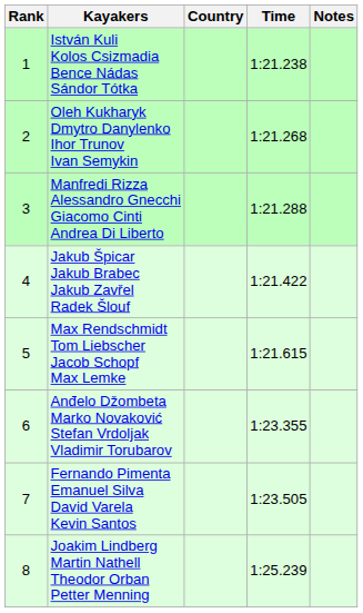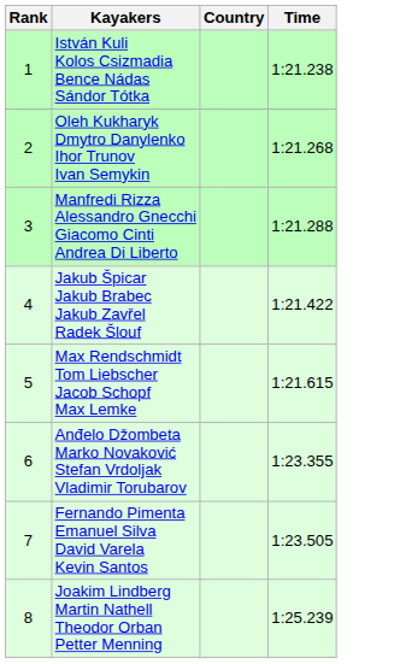 <table class="wikitable" style="text-align:center">
 <tr>
 <th>Rank</th>
 <th>Kayakers</th>
 <th>Country</th>
 <th>Time</th>
-<th>Notes</th>
 </tr>
 <tr bgcolor=bbffbb>
 <td>1</td>
 <td align=left><a href='#'>István Kuli</a><br><a href='#'>Kolos Csizmadia</a><br><a href='#'>Bence Nádas</a><br><a href='#'>Sándor Tótka</a></td>
 <td align=left></td>
 <td>1:21.238</td>
-<td></td>
 </tr>
 <tr bgcolor=bbffbb>
 <td>2</td>
 <td align=left><a href='#'>Oleh Kukharyk</a><br><a href='#'>Dmytro Danylenko</a><br><a href='#'>Ihor Trunov</a><br><a href='#'>Ivan Semykin</a></td>
 <td align=left></td>
 <td>1:21.268</td>
-<td></td>
 </tr>
 <tr bgcolor=bbffbb>
 <td>3</td>
 <td align=left><a href='#'>Manfredi Rizza</a><br><a href='#'>Alessandro Gnecchi</a><br><a href='#'>Giacomo Cinti</a><br><a href='#'>Andrea Di Liberto</a></td>
 <td align=left></td>
 <td>1:21.288</td>
-<td></td>
 </tr>
 <tr bgcolor=ddffdd>
 <td>4</td>
 <td align=left><a href='#'>Jakub Špicar</a><br><a href='#'>Jakub Brabec</a><br><a href='#'>Jakub Zavřel</a><br><a href='#'>Radek Šlouf</a></td>
 <td align=left></td>
 <td>1:21.422</td>
-<td></td>
 </tr>
 <tr bgcolor=ddffdd>
 <td>5</td>
 <td align=left><a href='#'>Max Rendschmidt</a><br><a href='#'>Tom Liebscher</a><br><a href='#'>Jacob Schopf</a><br><a href='#'>Max Lemke</a></td>
 <td align=left></td>
 <td>1:21.615</td>
-<td></td>
 </tr>
 <tr bgcolor=ddffdd>
 <td>6</td>
 <td align=left><a href='#'>Anđelo Džombeta</a><br><a href='#'>Marko Novaković</a><br><a href='#'>Stefan Vrdoljak</a><br><a href='#'>Vladimir Torubarov</a></td>
 <td align=left></td>
 <td>1:23.355</td>
-<td></td>
 </tr>
 <tr bgcolor=ddffdd>
 <td>7</td>
 <td align=left><a href='#'>Fernando Pimenta</a><br><a href='#'>Emanuel Silva</a><br><a href='#'>David Varela</a><br><a href='#'>Kevin Santos</a></td>
 <td align=left></td>
 <td>1:23.505</td>
-<td></td>
 </tr>
 <tr bgcolor=ddffdd>
 <td>8</td>
 <td align=left><a href='#'>Joakim Lindberg</a><br><a href='#'>Martin Nathell</a><br><a href='#'>Theodor Orban</a><br><a href='#'>Petter Menning</a></td>
 <td align=left></td>
 <td>1:25.239</td>
-<td></td>
 </tr>
 </table>
